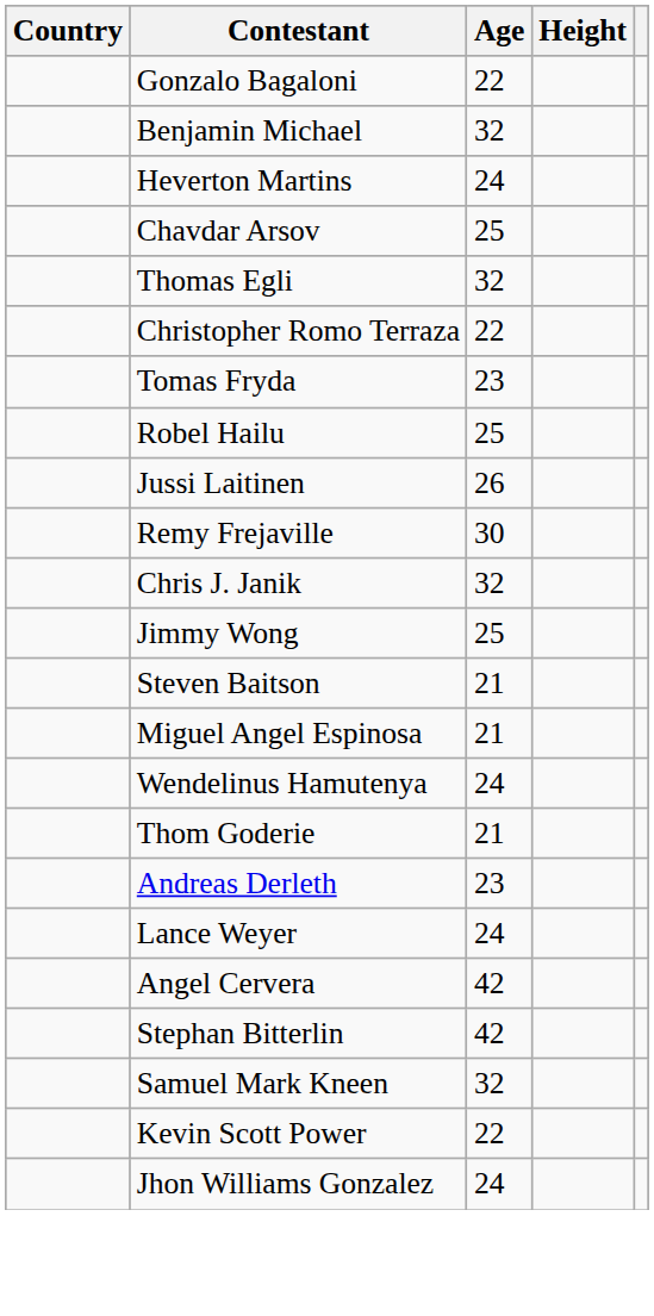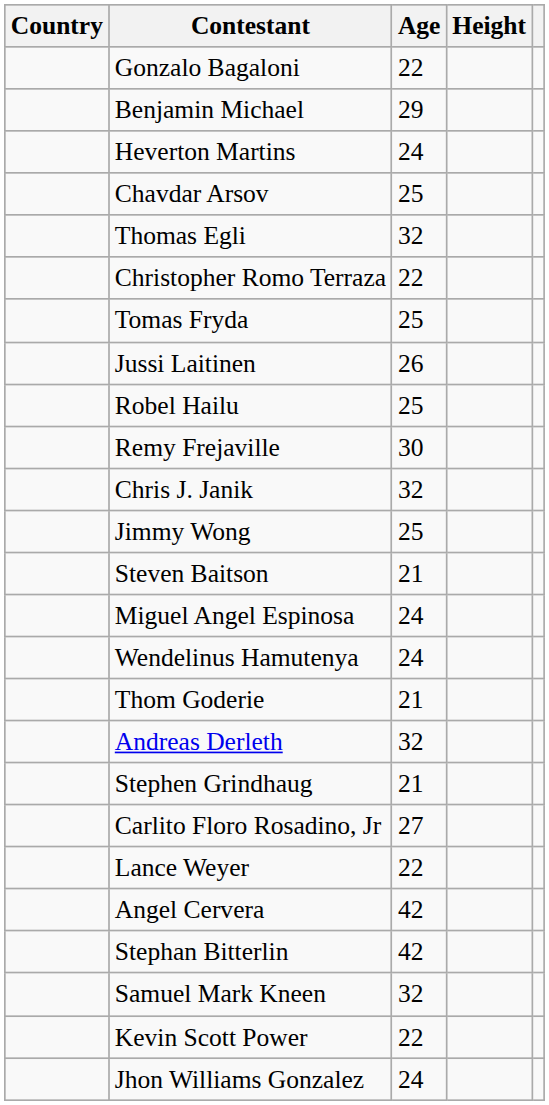 <table class="wikitable sortable" style="font-size: 95%;">
 <tr>
 <th>Country</th>
 <th>Contestant</th>
 <th>Age</th>
 <th>Height</th>
 <th></th>
 </tr>
 <tr>
 <td><strong></strong></td>
 <td>Gonzalo Bagaloni</td>
 <td>22</td>
 <td></td>
 <td></td>
 </tr>
 <tr>
 <td><strong></strong></td>
 <td>Benjamin Michael</td>
-<td>32</td>
+<td>29</td>
 <td></td>
 <td></td>
 </tr>
 <tr>
 <td><strong></strong></td>
 <td>Heverton Martins</td>
 <td>24</td>
 <td></td>
 <td></td>
 </tr>
 <tr>
 <td><strong></strong></td>
 <td>Chavdar Arsov</td>
 <td>25</td>
 <td></td>
 <td></td>
 </tr>
 <tr>
 <td><strong></strong></td>
 <td>Thomas Egli</td>
 <td>32</td>
 <td></td>
 <td></td>
 </tr>
 <tr>
 <td><strong></strong></td>
 <td>Christopher Romo Terraza</td>
 <td>22</td>
 <td></td>
 <td></td>
 </tr>
 <tr>
 <td><strong></strong></td>
 <td>Tomas Fryda</td>
-<td>23</td>
-<td></td>
-<td></td>
-</tr>
-<tr>
-<td><strong></strong></td>
-<td>Robel Hailu</td>
 <td>25</td>
 <td></td>
 <td></td>
 </tr>
 <tr>
 <td><strong></strong></td>
 <td>Jussi Laitinen</td>
 <td>26</td>
+<td></td>
+<td></td>
+</tr>
+<tr>
+<td><strong></strong></td>
+<td>Robel Hailu</td>
+<td>25</td>
 <td></td>
 <td></td>
 </tr>
 <tr>
 <td><strong></strong></td>
 <td>Remy Frejaville</td>
 <td>30</td>
 <td></td>
 <td></td>
 </tr>
 <tr>
 <td><strong></strong></td>
 <td>Chris J. Janik</td>
 <td>32</td>
 <td></td>
 <td></td>
 </tr>
 <tr>
 <td><strong></strong></td>
 <td>Jimmy Wong</td>
 <td>25</td>
 <td></td>
 <td></td>
 </tr>
 <tr>
 <td><strong></strong></td>
 <td>Steven Baitson</td>
 <td>21</td>
 <td></td>
 <td></td>
 </tr>
 <tr>
 <td><strong></strong></td>
 <td>Miguel Angel Espinosa</td>
-<td>21</td>
+<td>24</td>
 <td></td>
 <td></td>
 </tr>
 <tr>
 <td><strong></strong></td>
 <td>Wendelinus Hamutenya</td>
 <td>24</td>
 <td></td>
 <td></td>
 </tr>
 <tr>
 <td><strong></strong></td>
 <td>Thom Goderie</td>
 <td>21</td>
 <td></td>
 <td></td>
 </tr>
 <tr>
 <td><strong></strong></td>
 <td><a href='#'>Andreas Derleth</a></td>
-<td>23</td>
+<td>32</td>
+<td></td>
+<td></td>
+</tr>
+<tr>
+<td><strong></strong></td>
+<td>Stephen Grindhaug</td>
+<td>21</td>
+<td></td>
+<td></td>
+</tr>
+<tr>
+<td><strong></strong></td>
+<td>Carlito Floro Rosadino, Jr</td>
+<td>27</td>
 <td></td>
 <td></td>
 </tr>
 <tr>
 <td><strong></strong></td>
 <td>Lance Weyer</td>
-<td>24</td>
+<td>22</td>
 <td></td>
 <td></td>
 </tr>
 <tr>
 <td><strong></strong></td>
 <td>Angel Cervera</td>
 <td>42</td>
 <td></td>
 <td></td>
 </tr>
 <tr>
 <td><strong></strong></td>
 <td>Stephan Bitterlin</td>
 <td>42</td>
 <td></td>
 <td></td>
 </tr>
 <tr>
 <td><strong></strong></td>
 <td>Samuel Mark Kneen</td>
 <td>32</td>
 <td></td>
 <td></td>
 </tr>
 <tr>
 <td><strong></strong></td>
 <td>Kevin Scott Power</td>
 <td>22</td>
 <td></td>
 <td></td>
 </tr>
 <tr>
 <td><strong></strong></td>
 <td>Jhon Williams Gonzalez</td>
 <td>24</td>
 <td></td>
 <td></td>
 </tr>
 </table>
